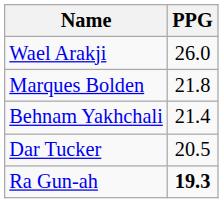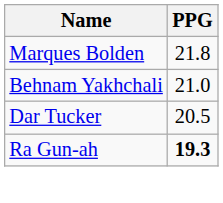 <table class="wikitable">
 <tr>
 <th>Name</th>
 <th>PPG</th>
-</tr>
-<tr>
-<td> <a href='#'>Wael Arakji</a></td>
-<td align=center>26.0</td>
 </tr>
 <tr>
 <td> <a href='#'>Marques Bolden</a></td>
 <td align=center>21.8</td>
 </tr>
 <tr>
 <td> <a href='#'>Behnam Yakhchali</a></td>
-<td align=center>21.4</td>
+<td align=center>21.0</td>
 </tr>
 <tr>
 <td> <a href='#'>Dar Tucker</a></td>
 <td align=center>20.5</td>
 </tr>
 <tr>
 <td> <a href='#'>Ra Gun-ah</a></td>
 <td align=center><strong>19.3</strong></td>
 </tr>
 </table>
